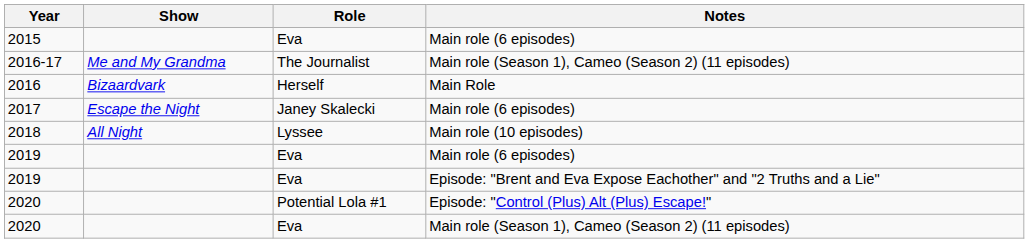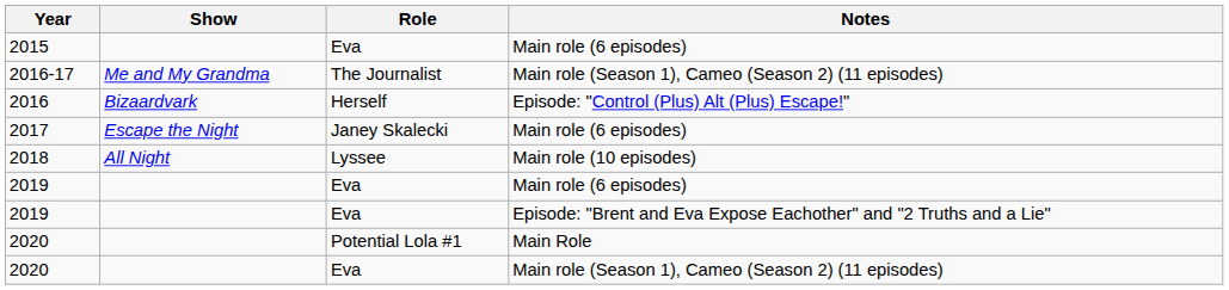 <table class="wikitable sortable" style="font-size: 100%" width=70%>
 <tr>
 <th>Year</th>
 <th>Show</th>
 <th>Role</th>
 <th class="unsortable">Notes</th>
 </tr>
 <tr>
 <td>2015</td>
 <td><em></em></td>
 <td>Eva</td>
 <td>Main role (6 episodes)</td>
 </tr>
 <tr>
 <td>2016-17</td>
 <td><em><a href='#'>Me and My Grandma</a></em> </td>
 <td>The Journalist</td>
 <td>Main role (Season 1), Cameo (Season 2) (11 episodes)</td>
 </tr>
 <tr>
 <td>2016</td>
 <td><em><a href='#'>Bizaardvark</a></em> </td>
 <td>Herself</td>
-<td>Main Role</td>
+<td>Episode: "<a href='#'>Control (Plus) Alt (Plus) Escape!</a>"</td>
 </tr>
 <tr>
 <td>2017</td>
 <td><em><a href='#'>Escape the Night</a></em> </td>
 <td>Janey Skalecki</td>
 <td>Main role (6 episodes)</td>
 </tr>
 <tr>
 <td>2018</td>
 <td><em><a href='#'>All Night</a></em> </td>
 <td>Lyssee</td>
 <td>Main role (10 episodes)</td>
 </tr>
 <tr>
 <td>2019</td>
 <td><em></em></td>
 <td>Eva</td>
 <td>Main role (6 episodes)</td>
 </tr>
 <tr>
 <td>2019</td>
 <td> </td>
 <td>Eva</td>
 <td>Episode: "Brent and Eva Expose Eachother" and "2 Truths and a Lie"</td>
 </tr>
 <tr>
 <td>2020</td>
 <td></td>
 <td>Potential Lola #1</td>
-<td>Episode: "<a href='#'>Control (Plus) Alt (Plus) Escape!</a>"</td>
+<td>Main Role</td>
 </tr>
 <tr>
 <td>2020</td>
 <td></td>
 <td>Eva</td>
 <td>Main role (Season 1), Cameo (Season 2) (11 episodes)</td>
 </tr>
 </table>
